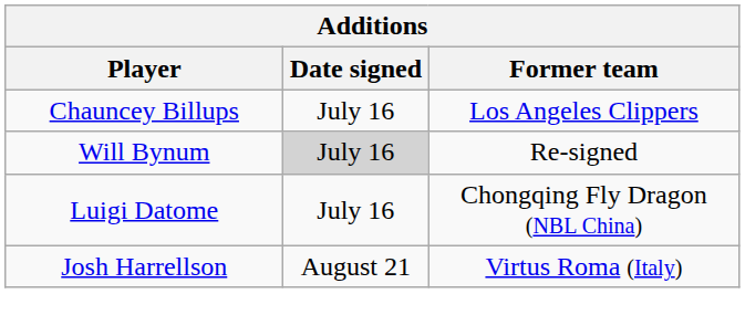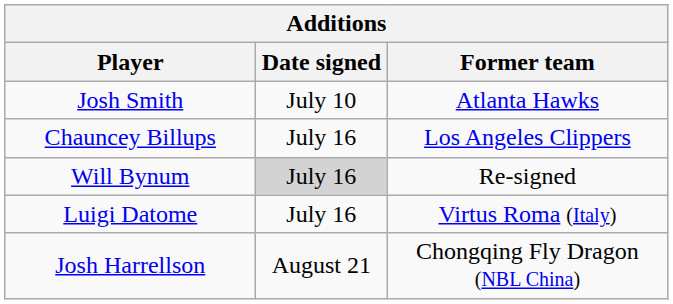 <table class="wikitable" style="text-align:center">
 <tr>
 <th colspan=3>Additions</th>
 </tr>
 <tr>
 <th style="width:160px">Player</th>
 <th style="width:80px">Date signed</th>
 <th style="width:180px">Former team</th>
+</tr>
+<tr>
+<td><a href='#'>Josh Smith</a></td>
+<td>July 10</td>
+<td><a href='#'>Atlanta Hawks</a></td>
 </tr>
 <tr>
 <td><a href='#'>Chauncey Billups</a></td>
 <td>July 16</td>
 <td><a href='#'>Los Angeles Clippers</a></td>
 </tr>
 <tr>
 <td><a href='#'>Will Bynum</a></td>
 <td style="background: lightgrey;">July 16</td>
 <td>Re-signed</td>
 </tr>
 <tr>
 <td><a href='#'>Luigi Datome</a></td>
 <td>July 16</td>
-<td>Chongqing Fly Dragon <small>(<a href='#'>NBL China</a>)</small></td>
+<td><a href='#'>Virtus Roma</a> <small>(<a href='#'>Italy</a>)</small></td>
 </tr>
 <tr>
 <td><a href='#'>Josh Harrellson</a></td>
 <td>August 21</td>
-<td><a href='#'>Virtus Roma</a> <small>(<a href='#'>Italy</a>)</small></td>
+<td>Chongqing Fly Dragon <small>(<a href='#'>NBL China</a>)</small></td>
 </tr>
 </table>
